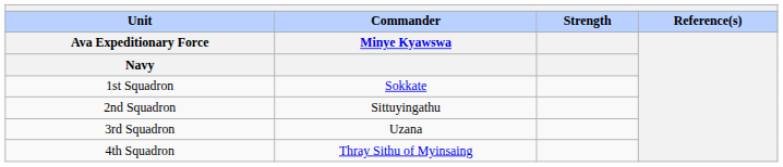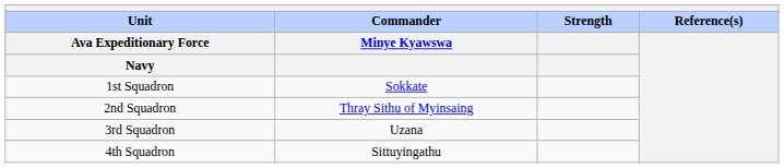 <table class="wikitable collapsible" style="min-width:60em; margin:0.3em auto; font-size:88%;">
 <tr>
 <th colspan=5></th>
 </tr>
 <tr>
 <th style="background-color:#B9D1FF">Unit</th>
 <th style="background-color:#B9D1FF">Commander</th>
 <th style="background-color:#B9D1FF">Strength</th>
 <th style="background-color:#B9D1FF">Reference(s)</th>
 </tr>
 <tr>
 <th colspan="1">Ava Expeditionary Force</th>
 <th colspan="1"><a href='#'>Minye Kyawswa</a></th>
 <th colspan="1"></th>
 <th rowspan="6"></th>
 </tr>
 <tr>
 <th colspan="1">Navy</th>
 <th colspan="1"></th>
 <th colspan="1"></th>
 </tr>
 <tr>
 <td align="center">1st Squadron</td>
 <td align="center"><a href='#'>Sokkate</a></td>
 <td align="center"></td>
 </tr>
 <tr>
 <td align="center">2nd Squadron</td>
-<td align="center">Sittuyingathu</td>
+<td align="center"><a href='#'>Thray Sithu of Myinsaing</a></td>
 <td align="center"></td>
 </tr>
 <tr>
 <td align="center">3rd Squadron</td>
 <td align="center">Uzana</td>
 <td align="center"></td>
 </tr>
 <tr>
 <td align="center">4th Squadron</td>
-<td align="center"><a href='#'>Thray Sithu of Myinsaing</a></td>
+<td align="center">Sittuyingathu</td>
 <td align="center"></td>
 </tr>
 </table>
